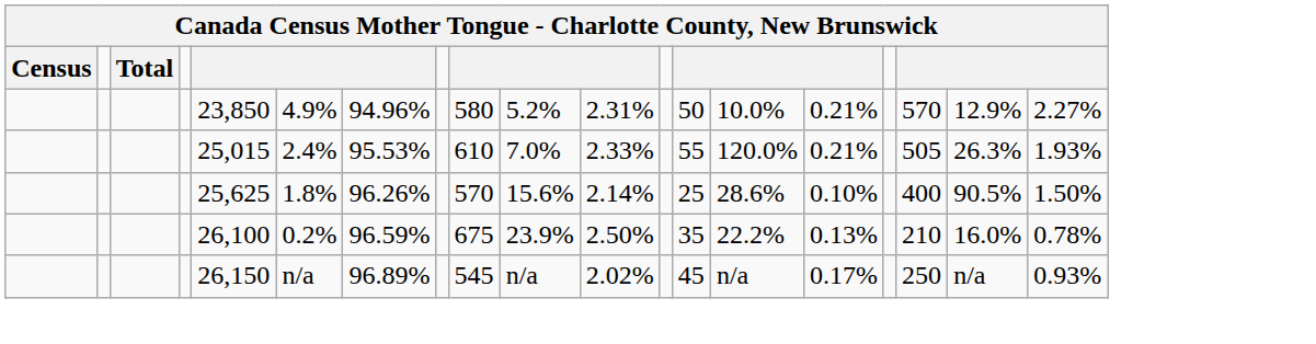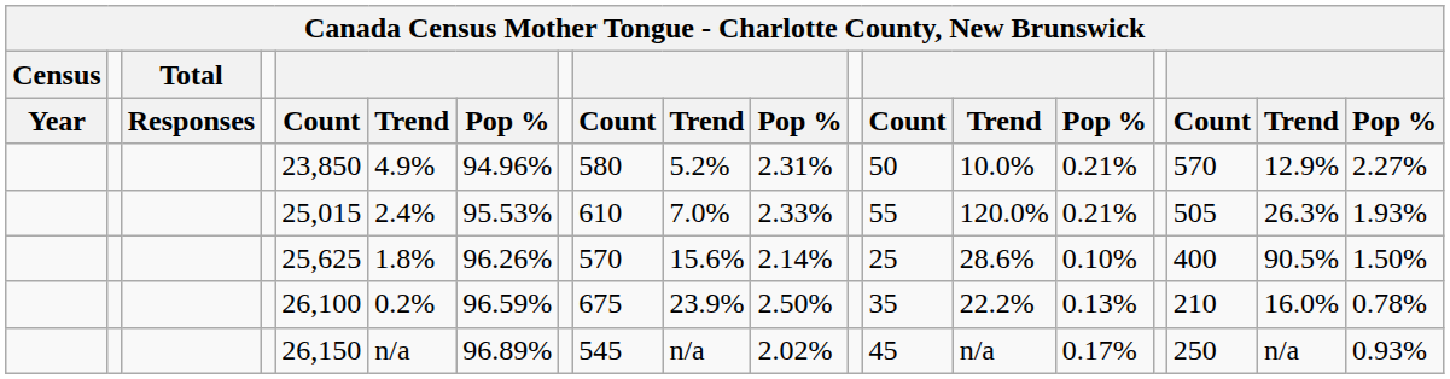 <table class="wikitable">
 <tr>
 <th colspan="19">Canada Census Mother Tongue - Charlotte County, New Brunswick</th>
 </tr>
 <tr>
 <th>Census</th>
 <td></td>
 <th>Total</th>
 <td colspan="1"></td>
 <th colspan="3"></th>
 <td colspan="1"></td>
 <th colspan="3"></th>
 <td colspan="1"></td>
 <th colspan="3"></th>
 <td colspan="1"></td>
 <th colspan="3"></th>
+</tr>
+<tr>
+<th>Year</th>
+<td></td>
+<th>Responses</th>
+<td></td>
+<th>Count</th>
+<th>Trend</th>
+<th>Pop %</th>
+<td></td>
+<th>Count</th>
+<th>Trend</th>
+<th>Pop %</th>
+<td></td>
+<th>Count</th>
+<th>Trend</th>
+<th>Pop %</th>
+<td></td>
+<th>Count</th>
+<th>Trend</th>
+<th>Pop %</th>
 </tr>
 <tr>
 <td></td>
 <td></td>
 <td></td>
 <td></td>
 <td>23,850</td>
 <td> 4.9%</td>
 <td>94.96%</td>
 <td></td>
 <td>580</td>
 <td> 5.2%</td>
 <td>2.31%</td>
 <td></td>
 <td>50</td>
 <td> 10.0%</td>
 <td>0.21%</td>
 <td></td>
 <td>570</td>
 <td> 12.9%</td>
 <td>2.27%</td>
 </tr>
 <tr>
 <td></td>
 <td></td>
 <td></td>
 <td></td>
 <td>25,015</td>
 <td> 2.4%</td>
 <td>95.53%</td>
 <td></td>
 <td>610</td>
 <td> 7.0%</td>
 <td>2.33%</td>
 <td></td>
 <td>55</td>
 <td> 120.0%</td>
 <td>0.21%</td>
 <td></td>
 <td>505</td>
 <td> 26.3%</td>
 <td>1.93%</td>
 </tr>
 <tr>
 <td></td>
 <td></td>
 <td></td>
 <td></td>
 <td>25,625</td>
 <td> 1.8%</td>
 <td>96.26%</td>
 <td></td>
 <td>570</td>
 <td> 15.6%</td>
 <td>2.14%</td>
 <td></td>
 <td>25</td>
 <td> 28.6%</td>
 <td>0.10%</td>
 <td></td>
 <td>400</td>
 <td> 90.5%</td>
 <td>1.50%</td>
 </tr>
 <tr>
 <td></td>
 <td></td>
 <td></td>
 <td></td>
 <td>26,100</td>
 <td> 0.2%</td>
 <td>96.59%</td>
 <td></td>
 <td>675</td>
 <td> 23.9%</td>
 <td>2.50%</td>
 <td></td>
 <td>35</td>
 <td> 22.2%</td>
 <td>0.13%</td>
 <td></td>
 <td>210</td>
 <td> 16.0%</td>
 <td>0.78%</td>
 </tr>
 <tr>
 <td></td>
 <td></td>
 <td></td>
 <td></td>
 <td>26,150</td>
 <td>n/a</td>
 <td>96.89%</td>
 <td></td>
 <td>545</td>
 <td>n/a</td>
 <td>2.02%</td>
 <td></td>
 <td>45</td>
 <td>n/a</td>
 <td>0.17%</td>
 <td></td>
 <td>250</td>
 <td>n/a</td>
 <td>0.93%</td>
 </tr>
 </table>
